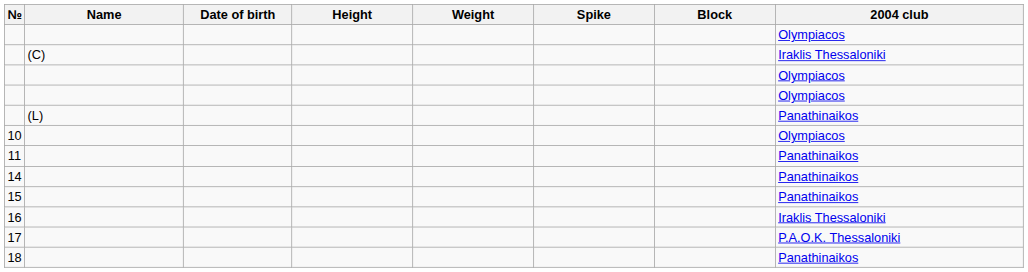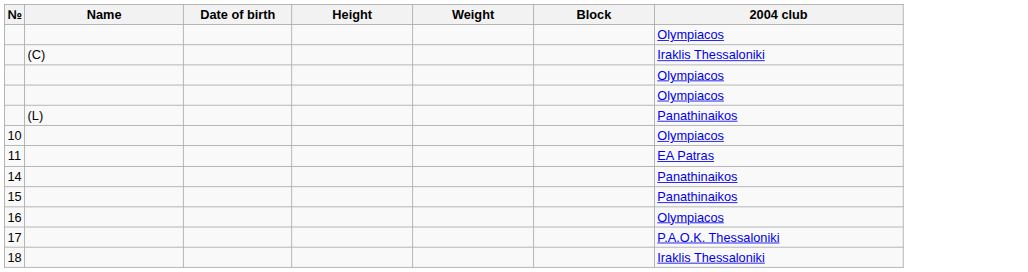 <table class="wikitable sortable" style="font-size:95%; text-align:center;">
 <tr>
 <th>№</th>
 <th style="width:12em">Name</th>
 <th style="width:8em">Date of birth</th>
 <th style="width:9em">Height</th>
 <th style="width:9em">Weight</th>
-<th style="width:9em">Spike</th>
 <th style="width:9em">Block</th>
 <th style="width:19em">2004 club</th>
 </tr>
 <tr>
 <td></td>
 <td style="text-align:left;"></td>
 <td style="text-align:right;"></td>
-<td></td>
 <td></td>
 <td></td>
 <td></td>
 <td style="text-align:left;"> <a href='#'>Olympiacos</a></td>
 </tr>
 <tr>
 <td></td>
 <td style="text-align:left;"> (C)</td>
 <td style="text-align:right;"></td>
 <td></td>
 <td></td>
 <td></td>
-<td></td>
 <td style="text-align:left;"> <a href='#'>Iraklis Thessaloniki</a></td>
 </tr>
 <tr>
 <td></td>
 <td style="text-align:left;"></td>
 <td style="text-align:right;"></td>
-<td></td>
 <td></td>
 <td></td>
 <td></td>
 <td style="text-align:left;"> <a href='#'>Olympiacos</a></td>
 </tr>
 <tr>
 <td></td>
 <td style="text-align:left;"></td>
 <td style="text-align:right;"></td>
 <td></td>
 <td></td>
 <td></td>
-<td></td>
 <td style="text-align:left;"> <a href='#'>Olympiacos</a></td>
 </tr>
 <tr>
 <td></td>
 <td style="text-align:left;"> (L)</td>
 <td style="text-align:right;"></td>
-<td></td>
 <td></td>
 <td></td>
 <td></td>
 <td style="text-align:left;"> <a href='#'>Panathinaikos</a></td>
 </tr>
 <tr>
 <td>10</td>
 <td style="text-align:left;"></td>
 <td style="text-align:right;"></td>
 <td></td>
 <td></td>
 <td></td>
-<td></td>
 <td style="text-align:left;"> <a href='#'>Olympiacos</a></td>
 </tr>
 <tr>
 <td>11</td>
 <td style="text-align:left;"></td>
 <td style="text-align:right;"></td>
 <td></td>
 <td></td>
 <td></td>
-<td></td>
-<td style="text-align:left;"> <a href='#'>Panathinaikos</a></td>
+<td style="text-align:left;"> <a href='#'>EA Patras</a></td>
 </tr>
 <tr>
 <td>14</td>
 <td style="text-align:left;"></td>
 <td style="text-align:right;"></td>
-<td></td>
 <td></td>
 <td></td>
 <td></td>
 <td style="text-align:left;"> <a href='#'>Panathinaikos</a></td>
 </tr>
 <tr>
 <td>15</td>
 <td style="text-align:left;"></td>
 <td style="text-align:right;"></td>
 <td></td>
 <td></td>
 <td></td>
-<td></td>
 <td style="text-align:left;"> <a href='#'>Panathinaikos</a></td>
 </tr>
 <tr>
 <td>16</td>
 <td style="text-align:left;"></td>
 <td style="text-align:right;"></td>
 <td></td>
 <td></td>
 <td></td>
-<td></td>
-<td style="text-align:left;"> <a href='#'>Iraklis Thessaloniki</a></td>
+<td style="text-align:left;"> <a href='#'>Olympiacos</a></td>
 </tr>
 <tr>
 <td>17</td>
 <td style="text-align:left;"></td>
 <td style="text-align:right;"></td>
-<td></td>
 <td></td>
 <td></td>
 <td></td>
 <td style="text-align:left;"> <a href='#'>P.A.O.K. Thessaloniki</a></td>
 </tr>
 <tr>
 <td>18</td>
 <td style="text-align:left;"></td>
 <td style="text-align:right;"></td>
 <td></td>
 <td></td>
 <td></td>
-<td></td>
-<td style="text-align:left;"> <a href='#'>Panathinaikos</a></td>
+<td style="text-align:left;"> <a href='#'>Iraklis Thessaloniki</a></td>
 </tr>
 </table>
